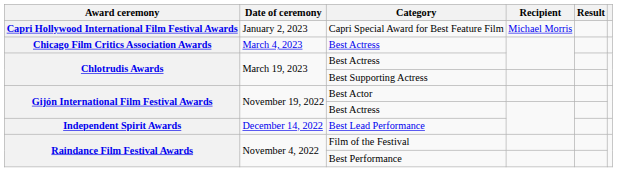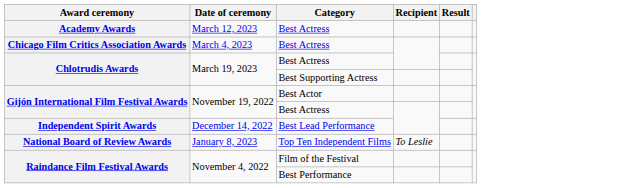 <table class="wikitable plainrowheaders sortable">
 <tr>
 <th scope="col">Award ceremony</th>
 <th scope="col">Date of ceremony</th>
 <th scope="col">Category</th>
 <th scope="col">Recipient</th>
 <th scope="col">Result</th>
 <th scope="col" class="unsortable"></th>
 </tr>
 <tr>
-<th scope="row"><a href='#'>Capri Hollywood International Film Festival Awards</a></th>
-<td>January 2, 2023</td>
-<td>Capri Special Award for Best Feature Film</td>
-<td><a href='#'>Michael Morris</a></td>
+<th scope="row"><a href='#'>Academy Awards</a></th>
+<td><a href='#'>March 12, 2023</a></td>
+<td><a href='#'>Best Actress</a></td>
+<td></td>
 <td></td>
 <td align="center"></td>
 </tr>
 <tr>
 <th scope="row"><a href='#'>Chicago Film Critics Association Awards</a></th>
 <td><a href='#'>March 4, 2023</a></td>
 <td><a href='#'>Best Actress</a></td>
 <td rowspan="2"></td>
 <td></td>
 <td align="center"></td>
 </tr>
 <tr>
 <th scope="row" rowspan="2"><a href='#'>Chlotrudis Awards</a></th>
 <td rowspan="2">March 19, 2023</td>
 <td>Best Actress</td>
 <td></td>
 <td align="center" rowspan="2"></td>
 </tr>
 <tr>
 <td>Best Supporting Actress</td>
 <td></td>
 <td></td>
 </tr>
 <tr>
 <th scope="row" rowspan="2"><a href='#'>Gijón International Film Festival Awards</a></th>
 <td rowspan="2">November 19, 2022</td>
 <td>Best Actor</td>
 <td></td>
 <td></td>
 <td align="center" rowspan="2"></td>
 </tr>
 <tr>
 <td>Best Actress</td>
 <td rowspan="2"></td>
 <td></td>
 </tr>
 <tr>
 <th scope="row"><a href='#'>Independent Spirit Awards</a></th>
 <td><a href='#'>December 14, 2022</a></td>
 <td><a href='#'>Best Lead Performance</a></td>
 <td></td>
 <td align="center"></td>
 </tr>
 <tr>
+<th scope="row"><a href='#'>National Board of Review Awards</a></th>
+<td><a href='#'>January 8, 2023</a></td>
+<td><a href='#'>Top Ten Independent Films</a></td>
+<td><em>To Leslie</em></td>
+<td></td>
+<td align="center"></td>
+</tr>
+<tr>
 <th scope="row" rowspan="2"><a href='#'>Raindance Film Festival Awards</a></th>
 <td rowspan="2">November 4, 2022</td>
 <td>Film of the Festival</td>
 <td></td>
 <td></td>
 <td align="center" rowspan="2"></td>
 </tr>
 <tr>
 <td>Best Performance</td>
 <td></td>
 <td></td>
 </tr>
 </table>
